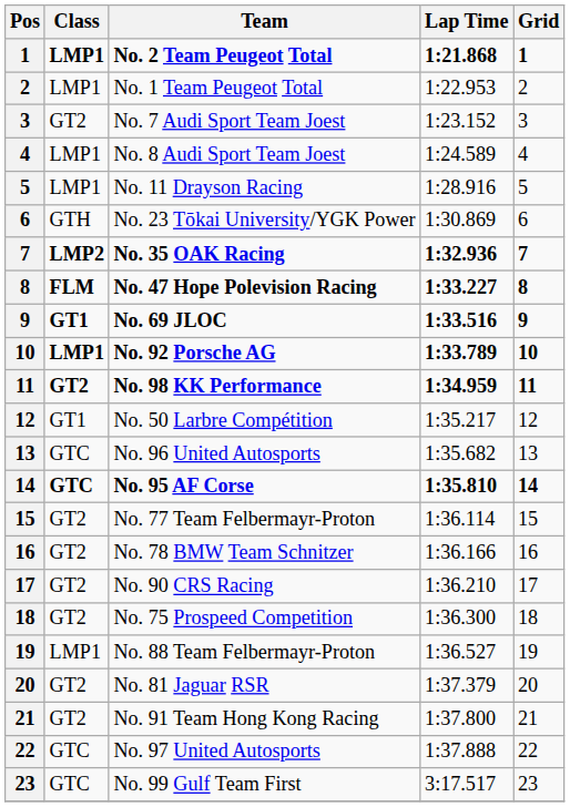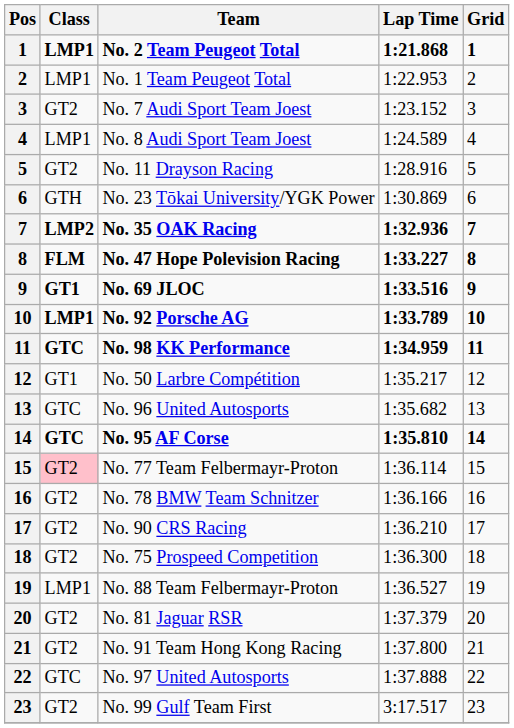 <table class="wikitable" style="font-size: 90%;">
 <tr>
 <th>Pos</th>
 <th>Class</th>
 <th>Team</th>
 <th>Lap Time</th>
 <th>Grid</th>
 </tr>
 <tr style="font-weight:bold">
 <th>1</th>
 <td>LMP1</td>
 <td>No. 2 <a href='#'>Team Peugeot</a> <a href='#'>Total</a></td>
 <td>1:21.868</td>
 <td>1</td>
 </tr>
 <tr>
 <th>2</th>
 <td>LMP1</td>
 <td>No. 1 <a href='#'>Team Peugeot</a> <a href='#'>Total</a></td>
 <td>1:22.953</td>
 <td>2</td>
 </tr>
 <tr>
 <th>3</th>
 <td>GT2</td>
 <td>No. 7 <a href='#'>Audi Sport Team Joest</a></td>
 <td>1:23.152</td>
 <td>3</td>
 </tr>
 <tr>
 <th>4</th>
 <td>LMP1</td>
 <td>No. 8 <a href='#'>Audi Sport Team Joest</a></td>
 <td>1:24.589</td>
 <td>4</td>
 </tr>
 <tr>
 <th>5</th>
-<td>LMP1</td>
+<td>GT2</td>
 <td>No. 11 <a href='#'>Drayson Racing</a></td>
 <td>1:28.916</td>
 <td>5</td>
 </tr>
 <tr>
 <th>6</th>
 <td>GTH</td>
 <td>No. 23 <a href='#'>Tōkai University</a>/YGK Power</td>
 <td>1:30.869</td>
 <td>6</td>
 </tr>
 <tr style="font-weight:bold">
 <th>7</th>
 <td>LMP2</td>
 <td>No. 35 <a href='#'>OAK Racing</a></td>
 <td>1:32.936</td>
 <td>7</td>
 </tr>
 <tr style="font-weight:bold">
 <th>8</th>
 <td>FLM</td>
 <td>No. 47 Hope Polevision Racing</td>
 <td>1:33.227</td>
 <td>8</td>
 </tr>
 <tr style="font-weight:bold">
 <th>9</th>
 <td>GT1</td>
 <td>No. 69 JLOC</td>
 <td>1:33.516</td>
 <td>9</td>
 </tr>
 <tr style="font-weight:bold">
 <th>10</th>
 <td>LMP1</td>
 <td>No. 92 <a href='#'>Porsche AG</a></td>
 <td>1:33.789</td>
 <td>10</td>
 </tr>
 <tr style="font-weight:bold">
 <th>11</th>
-<td>GT2</td>
+<td>GTC</td>
 <td>No. 98 <a href='#'>KK Performance</a></td>
 <td>1:34.959</td>
 <td>11</td>
 </tr>
 <tr>
 <th>12</th>
 <td>GT1</td>
 <td>No. 50 <a href='#'>Larbre Compétition</a></td>
 <td>1:35.217</td>
 <td>12</td>
 </tr>
 <tr>
 <th>13</th>
 <td>GTC</td>
 <td>No. 96 <a href='#'>United Autosports</a></td>
 <td>1:35.682</td>
 <td>13</td>
 </tr>
 <tr style="font-weight:bold">
 <th>14</th>
 <td>GTC</td>
 <td>No. 95 <a href='#'>AF Corse</a></td>
 <td>1:35.810</td>
 <td>14</td>
 </tr>
 <tr>
 <th>15</th>
-<td>GT2</td>
+<td style="background: pink;">GT2</td>
 <td>No. 77 Team Felbermayr-Proton</td>
 <td>1:36.114</td>
 <td>15</td>
 </tr>
 <tr>
 <th>16</th>
 <td>GT2</td>
 <td>No. 78 <a href='#'>BMW</a> <a href='#'>Team Schnitzer</a></td>
 <td>1:36.166</td>
 <td>16</td>
 </tr>
 <tr>
 <th>17</th>
 <td>GT2</td>
 <td>No. 90 <a href='#'>CRS Racing</a></td>
 <td>1:36.210</td>
 <td>17</td>
 </tr>
 <tr>
 <th>18</th>
 <td>GT2</td>
 <td>No. 75 <a href='#'>Prospeed Competition</a></td>
 <td>1:36.300</td>
 <td>18</td>
 </tr>
 <tr>
 <th>19</th>
 <td>LMP1</td>
 <td>No. 88 Team Felbermayr-Proton</td>
 <td>1:36.527</td>
 <td>19</td>
 </tr>
 <tr>
 <th>20</th>
 <td>GT2</td>
 <td>No. 81 <a href='#'>Jaguar</a> <a href='#'>RSR</a></td>
 <td>1:37.379</td>
 <td>20</td>
 </tr>
 <tr>
 <th>21</th>
 <td>GT2</td>
 <td>No. 91 Team Hong Kong Racing</td>
 <td>1:37.800</td>
 <td>21</td>
 </tr>
 <tr>
 <th>22</th>
 <td>GTC</td>
 <td>No. 97 <a href='#'>United Autosports</a></td>
 <td>1:37.888</td>
 <td>22</td>
 </tr>
 <tr>
 <th>23</th>
-<td>GTC</td>
+<td>GT2</td>
 <td>No. 99 <a href='#'>Gulf</a> Team First</td>
 <td>3:17.517</td>
 <td>23</td>
 </tr>
 <tr>
 </tr>
 </table>
